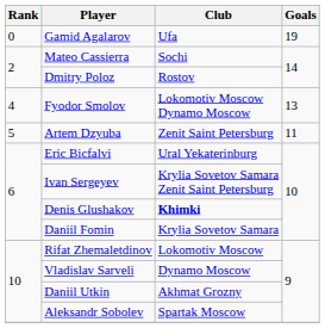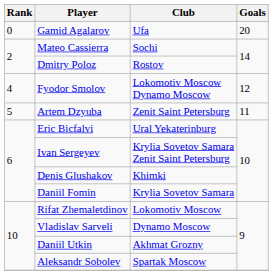 <table class="wikitable style="text-align: center">
 <tr>
 <th>Rank</th>
 <th>Player</th>
 <th>Club</th>
 <th>Goals</th>
 </tr>
 <tr>
 <td>0</td>
 <td style="text-align: left;"> <a href='#'>Gamid Agalarov</a></td>
 <td style="text-align: left;"><a href='#'>Ufa</a></td>
-<td>19</td>
+<td>20</td>
 </tr>
 <tr>
 <td rowspan="2">2</td>
 <td style="text-align: left;"> <a href='#'>Mateo Cassierra</a></td>
 <td style="text-align: left;"><a href='#'>Sochi</a></td>
 <td rowspan="2">14</td>
 </tr>
 <tr>
 <td style="text-align: left;"> <a href='#'>Dmitry Poloz</a></td>
 <td style="text-align: left;"><a href='#'>Rostov</a></td>
 </tr>
 <tr>
 <td>4</td>
 <td style="text-align: left;"> <a href='#'>Fyodor Smolov</a></td>
 <td style="text-align: left;"><a href='#'>Lokomotiv Moscow</a> <br> <a href='#'>Dynamo Moscow</a></td>
-<td>13</td>
+<td>12</td>
 </tr>
 <tr>
 <td>5</td>
 <td style="text-align: left;"> <a href='#'>Artem Dzyuba</a></td>
 <td style="text-align: left;"><a href='#'>Zenit Saint Petersburg</a></td>
 <td>11</td>
 </tr>
 <tr>
 <td rowspan="4">6</td>
 <td style="text-align: left;"> <a href='#'>Eric Bicfalvi</a></td>
 <td style="text-align: left;"><a href='#'>Ural Yekaterinburg</a></td>
 <td rowspan="4">10</td>
 </tr>
 <tr>
 <td style="text-align: left;"> <a href='#'>Ivan Sergeyev</a></td>
 <td style="text-align: left;"><a href='#'>Krylia Sovetov Samara</a><br><a href='#'>Zenit Saint Petersburg</a></td>
 </tr>
 <tr>
 <td style="text-align: left;"> <a href='#'>Denis Glushakov</a></td>
-<td style="text-align: left;"><strong><a href='#'>Khimki</a></strong></td>
+<td style="text-align: left;"><a href='#'>Khimki</a></td>
 </tr>
 <tr>
 <td style="text-align: left;"> <a href='#'>Daniil Fomin</a></td>
 <td style="text-align: left;"><a href='#'>Krylia Sovetov Samara</a></td>
 </tr>
 <tr>
 <td rowspan="4">10</td>
 <td style="text-align: left;"> <a href='#'>Rifat Zhemaletdinov</a></td>
 <td style="text-align: left;"><a href='#'>Lokomotiv Moscow</a></td>
 <td rowspan="4">9</td>
 </tr>
 <tr>
 <td style="text-align: left;"> <a href='#'>Vladislav Sarveli</a></td>
 <td style="text-align: left;"><a href='#'>Dynamo Moscow</a></td>
 </tr>
 <tr>
 <td style="text-align: left;"> <a href='#'>Daniil Utkin</a></td>
 <td style="text-align: left;"><a href='#'>Akhmat Grozny</a></td>
 </tr>
 <tr>
 <td style="text-align: left;"> <a href='#'>Aleksandr Sobolev</a></td>
 <td style="text-align: left;"><a href='#'>Spartak Moscow</a></td>
 </tr>
 <tr>
 </tr>
 </table>
